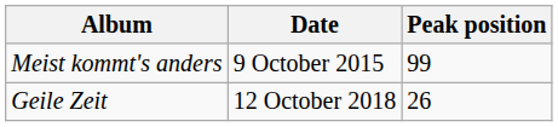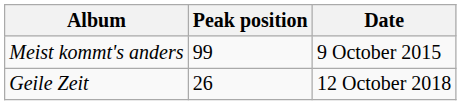 <table class="wikitable sortable">
 <tr>
 <th>Album</th>
+<th>Peak position</th>
 <th>Date</th>
-<th>Peak position</th>
 </tr>
 <tr>
 <td><em>Meist kommt's anders</em></td>
+<td>99</td>
 <td>9 October 2015</td>
-<td>99</td>
 </tr>
 <tr>
 <td><em>Geile Zeit</em></td>
+<td>26</td>
 <td>12 October 2018</td>
-<td>26</td>
 </tr>
 </table>
